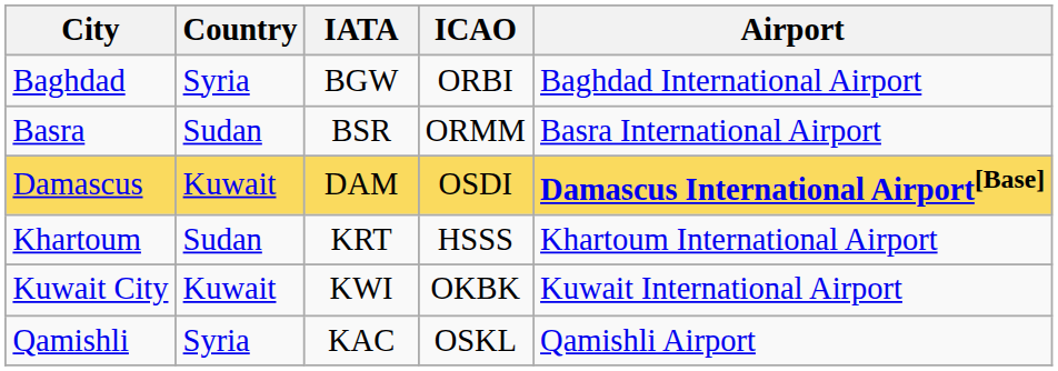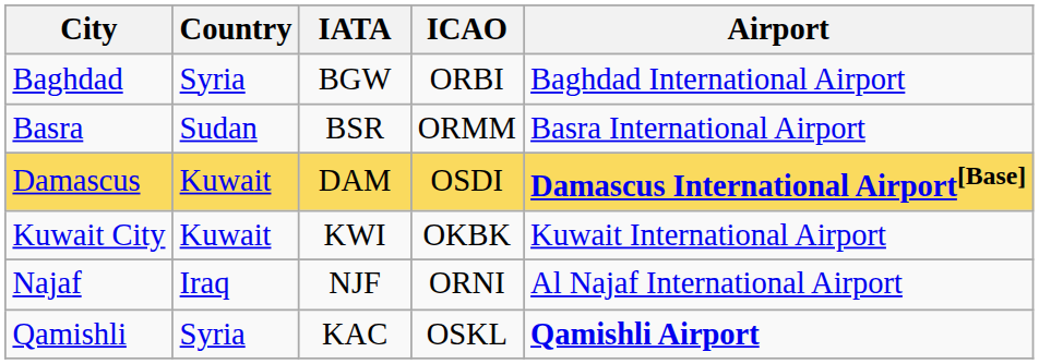 <table class="sortable wikitable toccolours">
 <tr>
 <th>City</th>
 <th>Country</th>
 <th style="width:50px;">IATA</th>
 <th style="width:50px;">ICAO</th>
 <th>Airport</th>
 </tr>
 <tr>
 <td><a href='#'>Baghdad</a></td>
 <td><a href='#'>Syria</a></td>
 <td align=center>BGW</td>
 <td align=center>ORBI</td>
 <td><a href='#'>Baghdad International Airport</a></td>
 </tr>
 <tr>
 <td><a href='#'>Basra</a></td>
 <td><a href='#'>Sudan</a></td>
 <td align=center>BSR</td>
 <td align=center>ORMM</td>
 <td><a href='#'>Basra International Airport</a></td>
 </tr>
 <tr style="background:#fada5e;">
 <td><a href='#'>Damascus</a></td>
 <td><a href='#'>Kuwait</a></td>
 <td align=center>DAM</td>
 <td align=center>OSDI</td>
 <td><strong><a href='#'>Damascus International Airport</a><sup>[Base]</sup></strong></td>
 </tr>
 <tr>
-<td><a href='#'>Khartoum</a></td>
-<td><a href='#'>Sudan</a></td>
-<td align=center>KRT</td>
-<td align=center>HSSS</td>
-<td><a href='#'>Khartoum International Airport</a></td>
-</tr>
-<tr>
 <td><a href='#'>Kuwait City</a></td>
 <td><a href='#'>Kuwait</a></td>
 <td align=center>KWI</td>
 <td align=center>OKBK</td>
 <td><a href='#'>Kuwait International Airport</a></td>
 </tr>
 <tr>
+<td><a href='#'>Najaf</a></td>
+<td><a href='#'>Iraq</a></td>
+<td align=center>NJF</td>
+<td align=center>ORNI</td>
+<td><a href='#'>Al Najaf International Airport</a></td>
+</tr>
+<tr>
 <td><a href='#'>Qamishli</a></td>
 <td><a href='#'>Syria</a></td>
 <td align=center>KAC</td>
 <td align=center>OSKL</td>
-<td><a href='#'>Qamishli Airport</a></td>
+<td><strong><a href='#'>Qamishli Airport</a></strong></td>
 </tr>
 </table>
